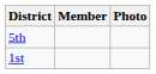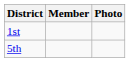 <table class="wikitable sortable">
 <tr>
 <th>District</th>
 <th>Member</th>
 <th>Photo</th>
 </tr>
 <tr>
+<td><a href='#'>1st</a></td>
+<td></td>
+<td></td>
+</tr>
+<tr>
 <td><a href='#'>5th</a></td>
 <td></td>
 <td></td>
 </tr>
-<tr>
-<td><a href='#'>1st</a></td>
-<td></td>
-<td></td>
-</tr>
 </table>
